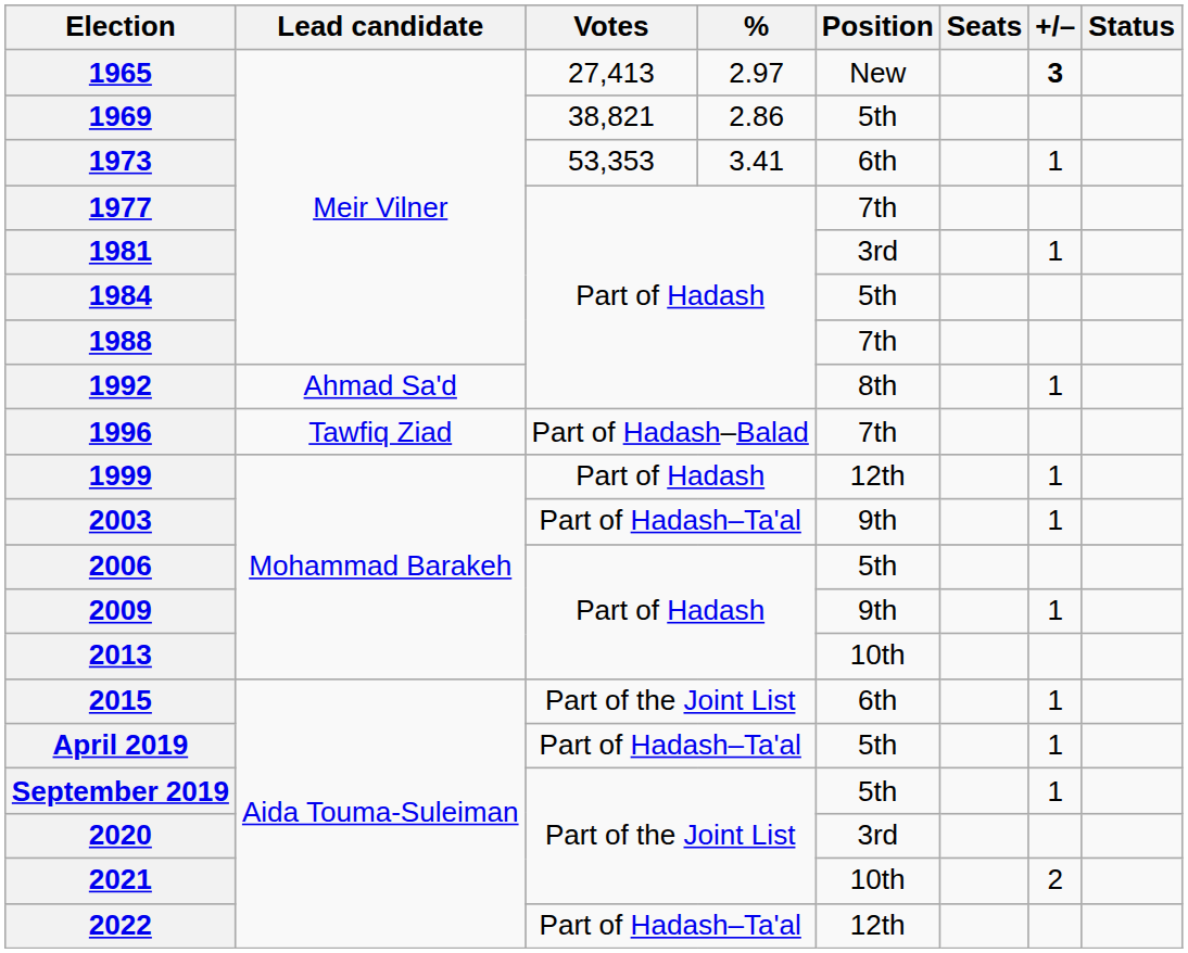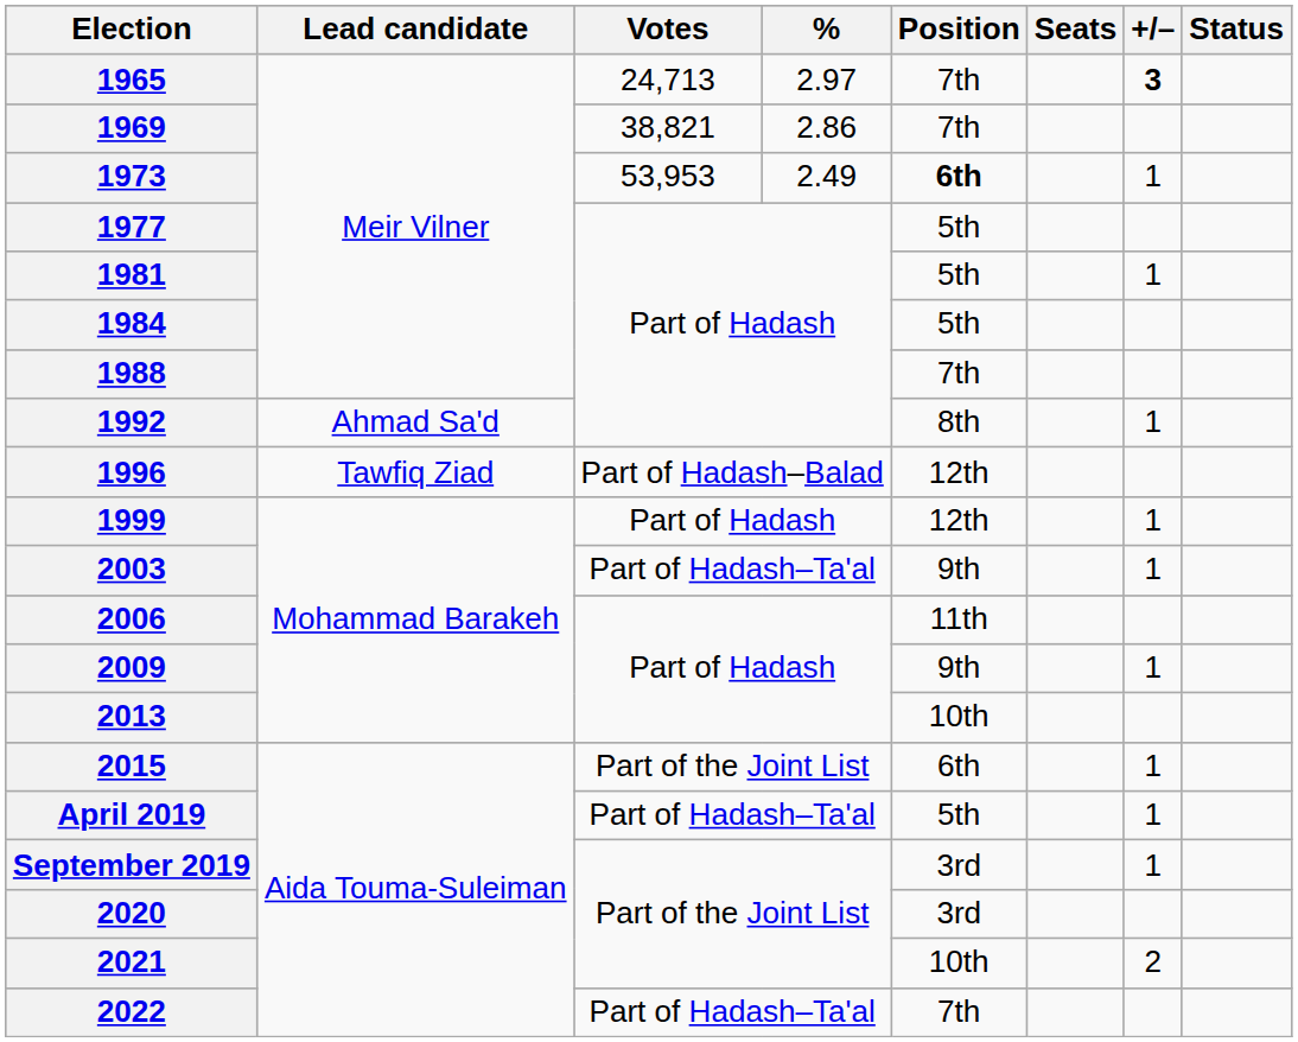 <table class=wikitable style=text-align:center>
 <tr>
 <th>Election</th>
 <th>Lead candidate</th>
 <th>Votes</th>
 <th>%</th>
 <th>Position</th>
 <th>Seats</th>
 <th>+/–</th>
 <th>Status</th>
 </tr>
 <tr>
 <th><a href='#'>1965</a></th>
 <td rowspan="7"><a href='#'>Meir Vilner</a></td>
-<td>27,413</td>
+<td>24,713</td>
 <td>2.97</td>
-<td>New</td>
+<td> 7th</td>
 <td></td>
 <td><strong> 3</strong></td>
 <td></td>
 </tr>
 <tr>
 <th><a href='#'>1969</a></th>
 <td>38,821</td>
 <td>2.86</td>
-<td> 5th</td>
+<td> 7th</td>
 <td></td>
 <td></td>
 <td></td>
 </tr>
 <tr>
 <th><a href='#'>1973</a></th>
-<td>53,353</td>
-<td>3.41</td>
-<td> 6th</td>
+<td>53,953</td>
+<td>2.49</td>
+<td><strong> 6th</strong></td>
 <td></td>
 <td> 1</td>
 <td></td>
 </tr>
 <tr>
 <th><a href='#'>1977</a></th>
 <td colspan="2" rowspan="5" align="center">Part of <a href='#'>Hadash</a></td>
-<td> 7th</td>
+<td> 5th</td>
 <td></td>
 <td></td>
 <td></td>
 </tr>
 <tr>
 <th><a href='#'>1981</a></th>
-<td> 3rd</td>
+<td> 5th</td>
 <td></td>
 <td> 1</td>
 <td></td>
 </tr>
 <tr>
 <th><a href='#'>1984</a></th>
 <td> 5th</td>
 <td></td>
 <td></td>
 <td></td>
 </tr>
 <tr>
 <th><a href='#'>1988</a></th>
 <td> 7th</td>
 <td></td>
 <td></td>
 <td></td>
 </tr>
 <tr>
 <th><a href='#'>1992</a></th>
 <td><a href='#'>Ahmad Sa'd</a></td>
 <td> 8th</td>
 <td></td>
 <td> 1</td>
 <td></td>
 </tr>
 <tr>
 <th><a href='#'>1996</a></th>
 <td><a href='#'>Tawfiq Ziad</a></td>
 <td align=center colspan=2>Part of <a href='#'>Hadash</a>–<a href='#'>Balad</a></td>
-<td> 7th</td>
+<td> 12th</td>
 <td></td>
 <td></td>
 <td></td>
 </tr>
 <tr>
 <th><a href='#'>1999</a></th>
 <td rowspan="5"><a href='#'>Mohammad Barakeh</a></td>
 <td align=center colspan=2>Part of <a href='#'>Hadash</a></td>
 <td> 12th</td>
 <td></td>
 <td> 1</td>
 <td></td>
 </tr>
 <tr>
 <th><a href='#'>2003</a></th>
 <td colspan="2" align="center">Part of <a href='#'>Hadash–Ta'al</a></td>
 <td> 9th</td>
 <td></td>
 <td> 1</td>
 <td></td>
 </tr>
 <tr>
 <th><a href='#'>2006</a></th>
 <td colspan="2" rowspan="3" align="center">Part of <a href='#'>Hadash</a></td>
-<td> 5th</td>
+<td> 11th</td>
 <td></td>
 <td></td>
 <td></td>
 </tr>
 <tr>
 <th><a href='#'>2009</a></th>
 <td> 9th</td>
 <td></td>
 <td> 1</td>
 <td></td>
 </tr>
 <tr>
 <th><a href='#'>2013</a></th>
 <td> 10th</td>
 <td></td>
 <td></td>
 <td></td>
 </tr>
 <tr>
 <th><a href='#'>2015</a></th>
 <td rowspan="6"><a href='#'>Aida Touma-Suleiman</a></td>
 <td align=center colspan=2>Part of the <a href='#'>Joint List</a></td>
 <td> 6th</td>
 <td></td>
 <td> 1</td>
 <td></td>
 </tr>
 <tr>
 <th><a href='#'>April 2019</a></th>
 <td colspan="2" align="center">Part of <a href='#'>Hadash–Ta'al</a></td>
 <td> 5th</td>
 <td></td>
 <td> 1</td>
 <td></td>
 </tr>
 <tr>
 <th><a href='#'>September 2019</a></th>
 <td colspan="2" rowspan="3" align="center">Part of the <a href='#'>Joint List</a></td>
-<td> 5th</td>
+<td> 3rd</td>
 <td></td>
 <td> 1</td>
 <td></td>
 </tr>
 <tr>
 <th><a href='#'>2020</a></th>
 <td> 3rd</td>
 <td></td>
 <td></td>
 <td></td>
 </tr>
 <tr>
 <th><a href='#'>2021</a></th>
 <td> 10th</td>
 <td></td>
 <td> 2</td>
 <td></td>
 </tr>
 <tr>
 <th><a href='#'>2022</a></th>
 <td colspan="2">Part of <a href='#'>Hadash–Ta'al</a></td>
-<td> 12th</td>
+<td> 7th</td>
 <td></td>
 <td></td>
 <td></td>
 </tr>
 </table>
